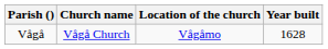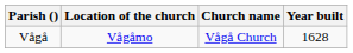 <table class="wikitable" style="text-align:center">
 <tr>
 <th>Parish ()</th>
+<th>Location of the church</th>
 <th>Church name</th>
-<th>Location of the church</th>
 <th>Year built</th>
 </tr>
 <tr>
 <td rowspan="1">Vågå</td>
+<td><a href='#'>Vågåmo</a></td>
 <td><a href='#'>Vågå Church</a></td>
-<td><a href='#'>Vågåmo</a></td>
 <td>1628</td>
 </tr>
 </table>
